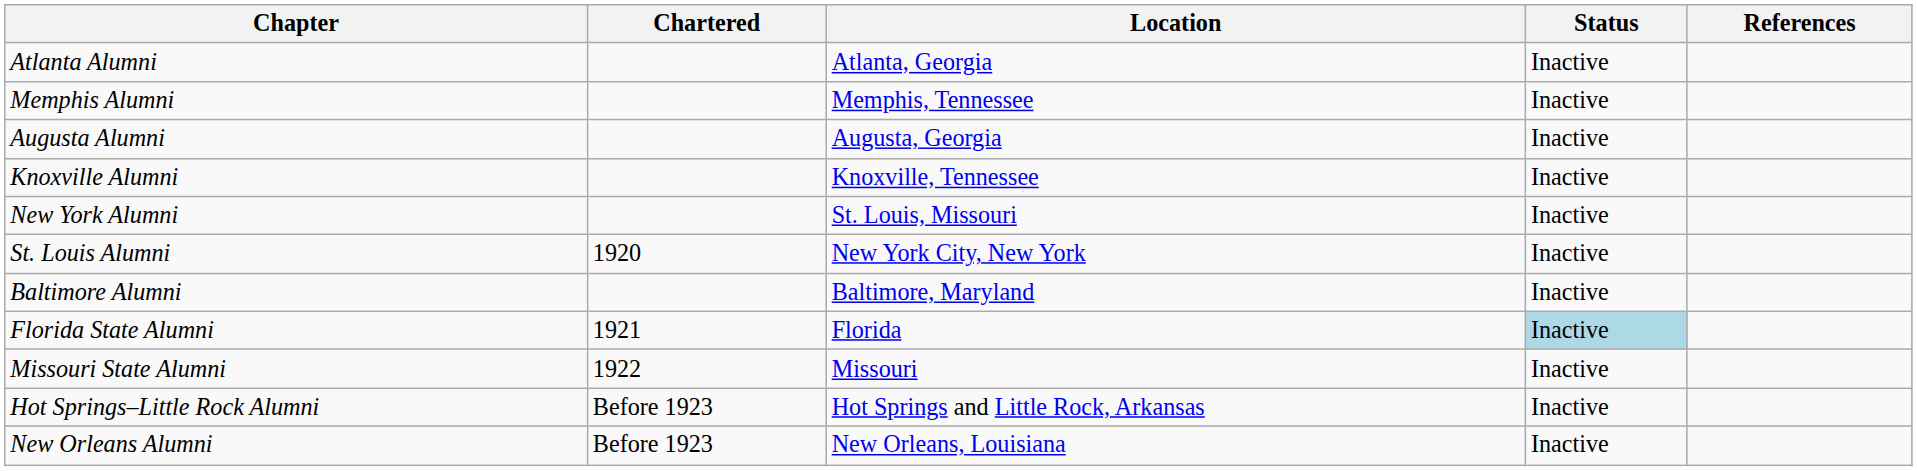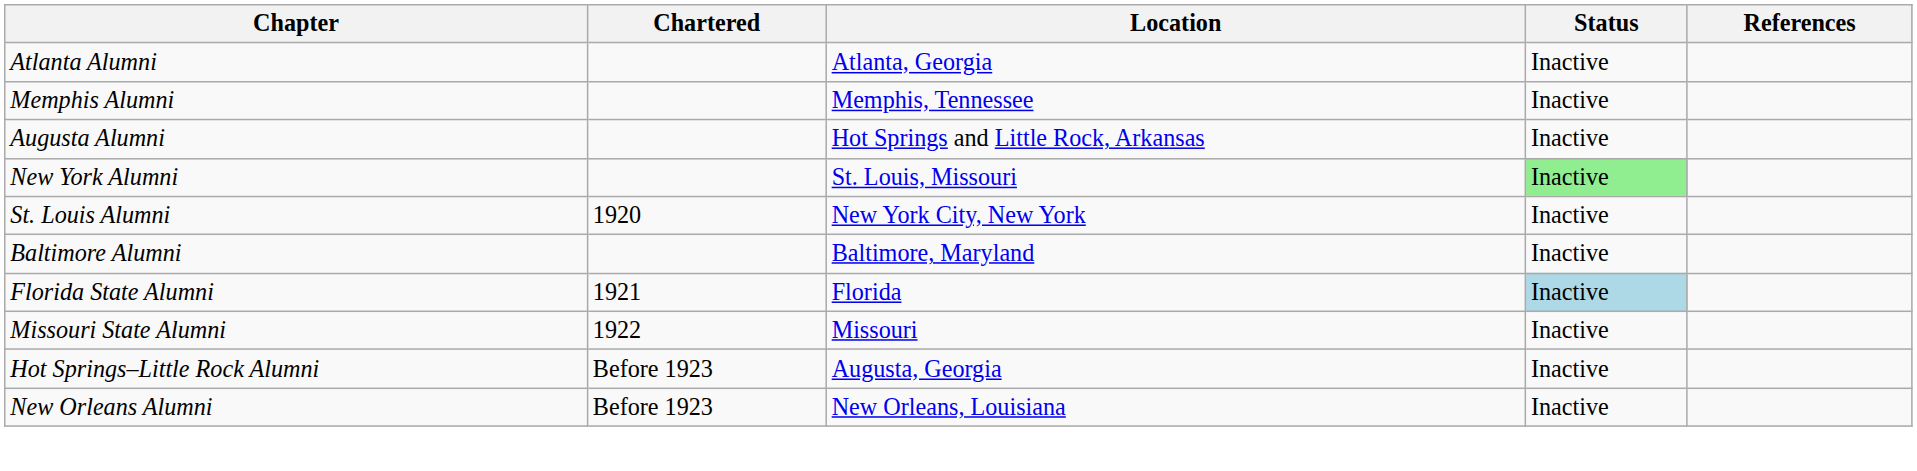 <table class="wikitable sortable" " style="width:100%;">
 <tr>
 <th>Chapter</th>
 <th>Chartered</th>
 <th>Location</th>
 <th>Status</th>
 <th>References</th>
 </tr>
 <tr>
 <td><em>Atlanta Alumni</em></td>
 <td></td>
 <td><a href='#'>Atlanta, Georgia</a></td>
 <td>Inactive</td>
 <td></td>
 </tr>
 <tr>
 <td><em>Memphis Alumni</em></td>
 <td></td>
 <td><a href='#'>Memphis, Tennessee</a></td>
 <td>Inactive</td>
 <td></td>
 </tr>
 <tr>
 <td><em>Augusta Alumni</em></td>
 <td></td>
-<td><a href='#'>Augusta, Georgia</a></td>
-<td>Inactive</td>
-<td></td>
-</tr>
-<tr>
-<td><em>Knoxville Alumni</em></td>
-<td></td>
-<td><a href='#'>Knoxville, Tennessee</a></td>
+<td><a href='#'>Hot Springs</a> and <a href='#'>Little Rock, Arkansas</a></td>
 <td>Inactive</td>
 <td></td>
 </tr>
 <tr>
 <td><em>New York Alumni</em></td>
 <td></td>
 <td><a href='#'>St. Louis, Missouri</a></td>
-<td>Inactive</td>
+<td style="background: lightgreen;">Inactive</td>
 <td></td>
 </tr>
 <tr>
 <td><em>St. Louis Alumni</em></td>
 <td>1920</td>
 <td><a href='#'>New York City, New York</a></td>
 <td>Inactive</td>
 <td></td>
 </tr>
 <tr>
 <td><em>Baltimore Alumni</em></td>
 <td></td>
 <td><a href='#'>Baltimore, Maryland</a></td>
 <td>Inactive</td>
 <td></td>
 </tr>
 <tr>
 <td><em>Florida State Alumni</em></td>
 <td>1921</td>
 <td><a href='#'>Florida</a></td>
 <td style="background: lightblue;">Inactive</td>
 <td></td>
 </tr>
 <tr>
 <td><em>Missouri State Alumni</em></td>
 <td>1922</td>
 <td><a href='#'>Missouri</a></td>
 <td>Inactive</td>
 <td></td>
 </tr>
 <tr>
 <td><em>Hot Springs–Little Rock Alumni</em></td>
 <td>Before 1923</td>
-<td><a href='#'>Hot Springs</a> and <a href='#'>Little Rock, Arkansas</a></td>
+<td><a href='#'>Augusta, Georgia</a></td>
 <td>Inactive</td>
 <td></td>
 </tr>
 <tr>
 <td><em>New Orleans Alumni</em></td>
 <td>Before 1923</td>
 <td><a href='#'>New Orleans, Louisiana</a></td>
 <td>Inactive</td>
 <td></td>
 </tr>
 </table>
